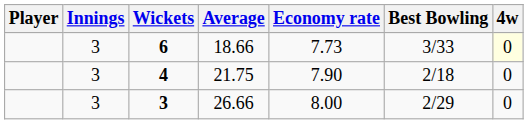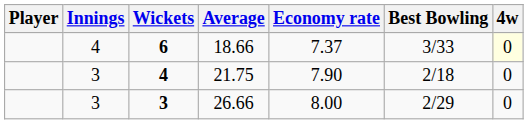 <table class="wikitable sortable" style="text-align: center">
 <tr>
 <th>Player</th>
 <th><a href='#'>Innings</a></th>
 <th><a href='#'>Wickets</a></th>
 <th><a href='#'>Average</a></th>
 <th><a href='#'>Economy rate</a></th>
 <th>Best Bowling</th>
 <th>4w</th>
 </tr>
 <tr>
 <td></td>
-<td>3</td>
+<td>4</td>
 <td><strong>6</strong></td>
 <td>18.66</td>
-<td>7.73</td>
+<td>7.37</td>
 <td>3/33</td>
 <td style="background: lightyellow;">0</td>
 </tr>
 <tr>
 <td></td>
 <td>3</td>
 <td><strong>4</strong></td>
 <td>21.75</td>
 <td>7.90</td>
 <td>2/18</td>
 <td>0</td>
 </tr>
 <tr>
 <td></td>
 <td>3</td>
 <td><strong>3</strong></td>
 <td>26.66</td>
 <td>8.00</td>
 <td>2/29</td>
 <td>0</td>
 </tr>
 </table>
